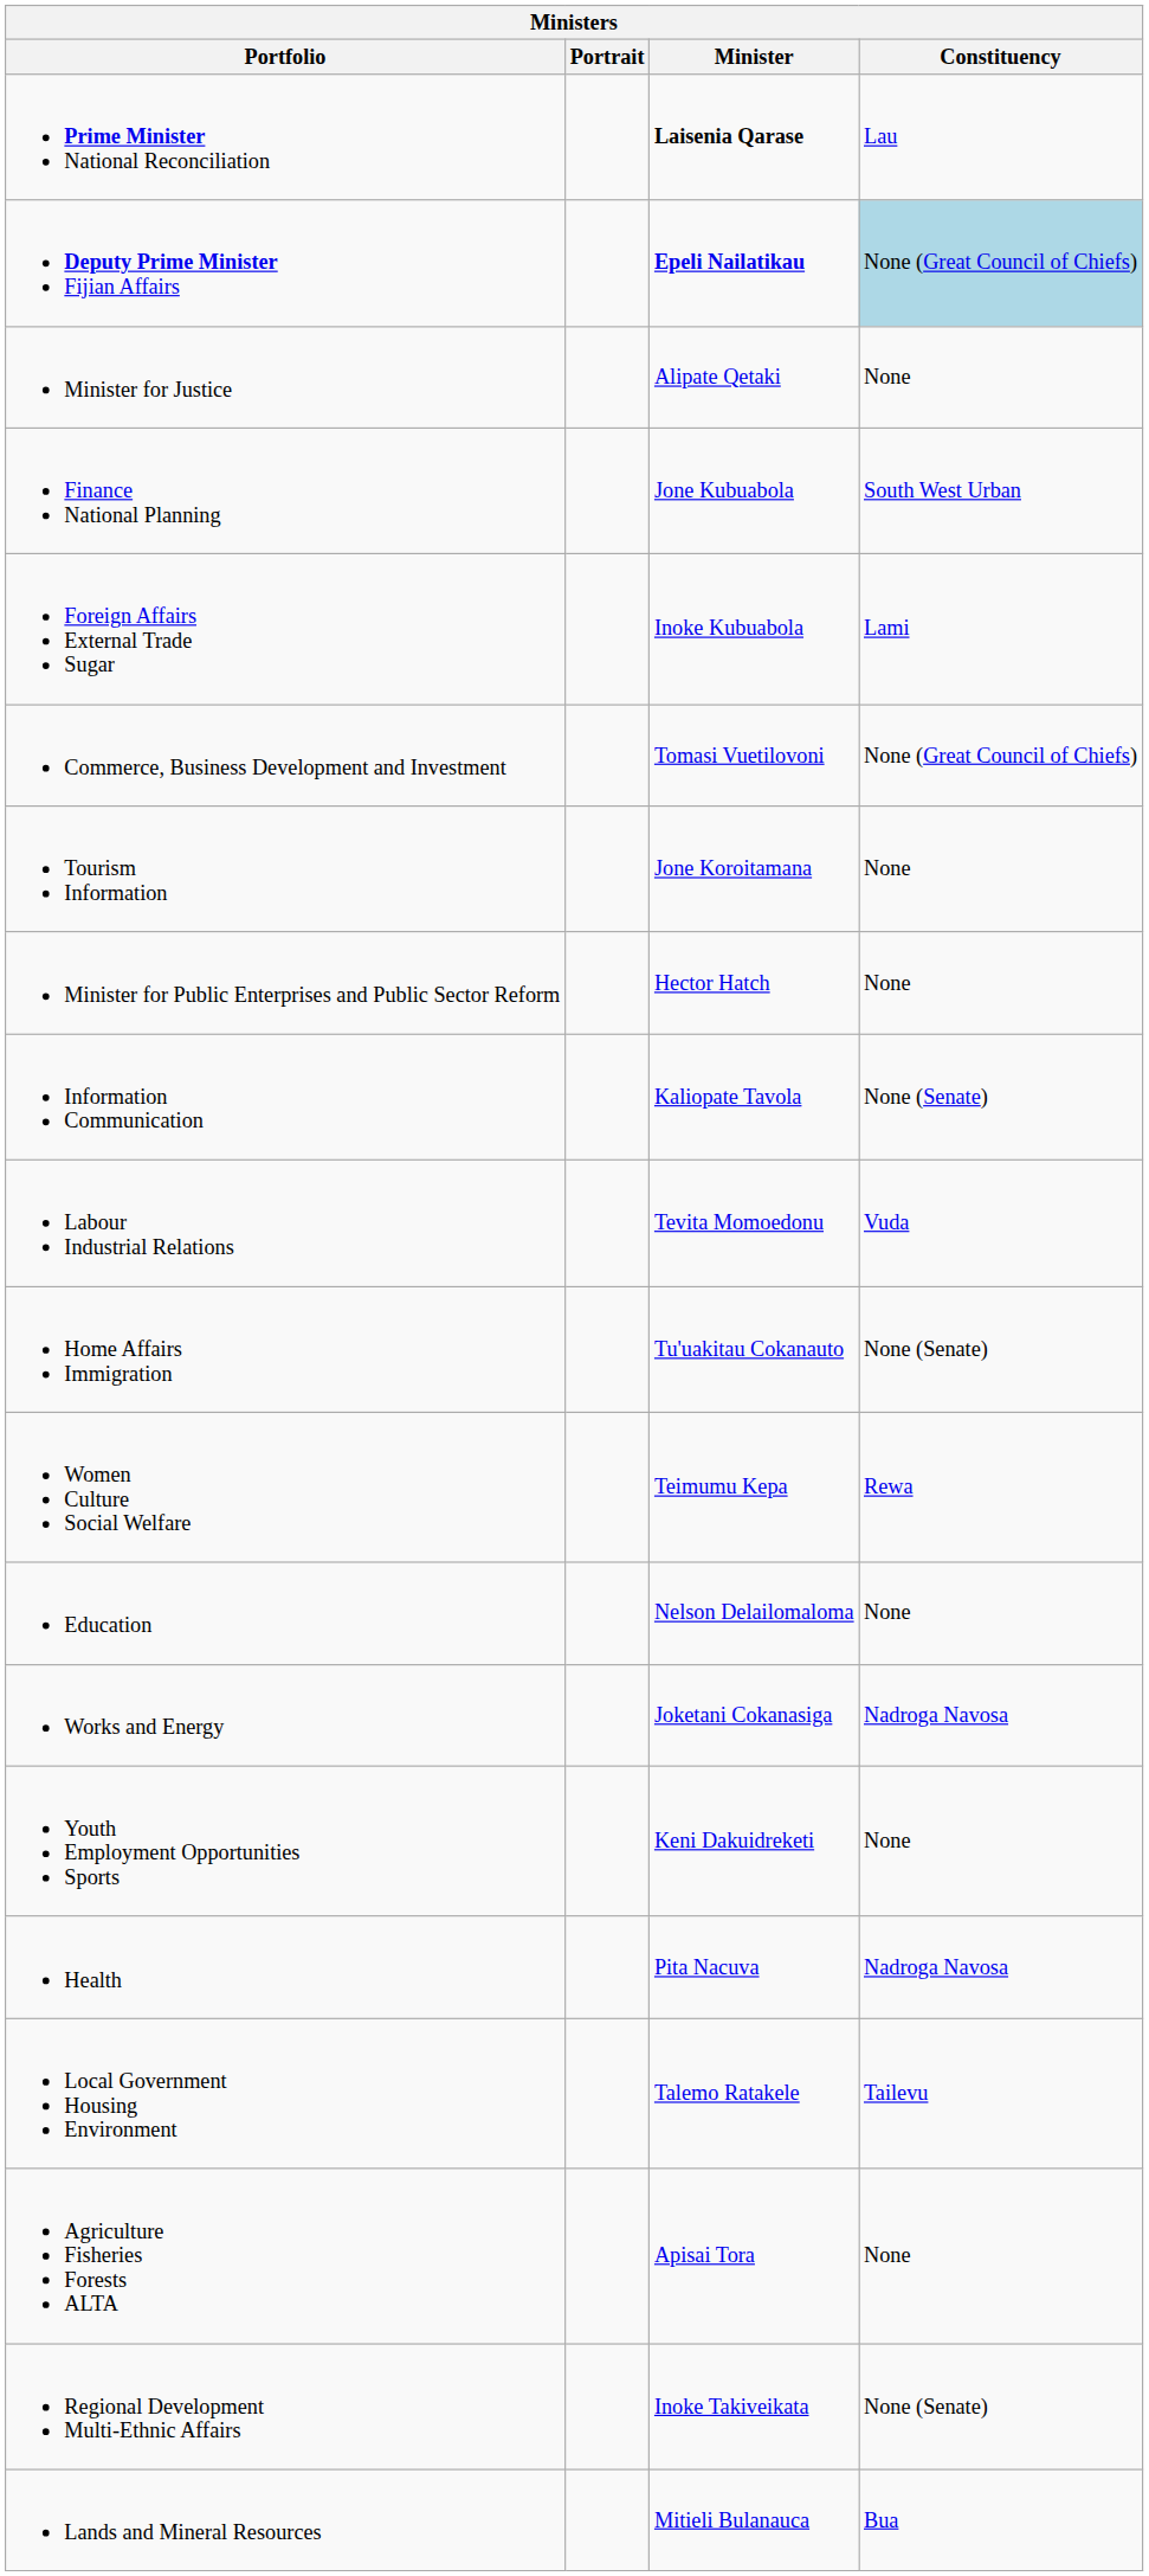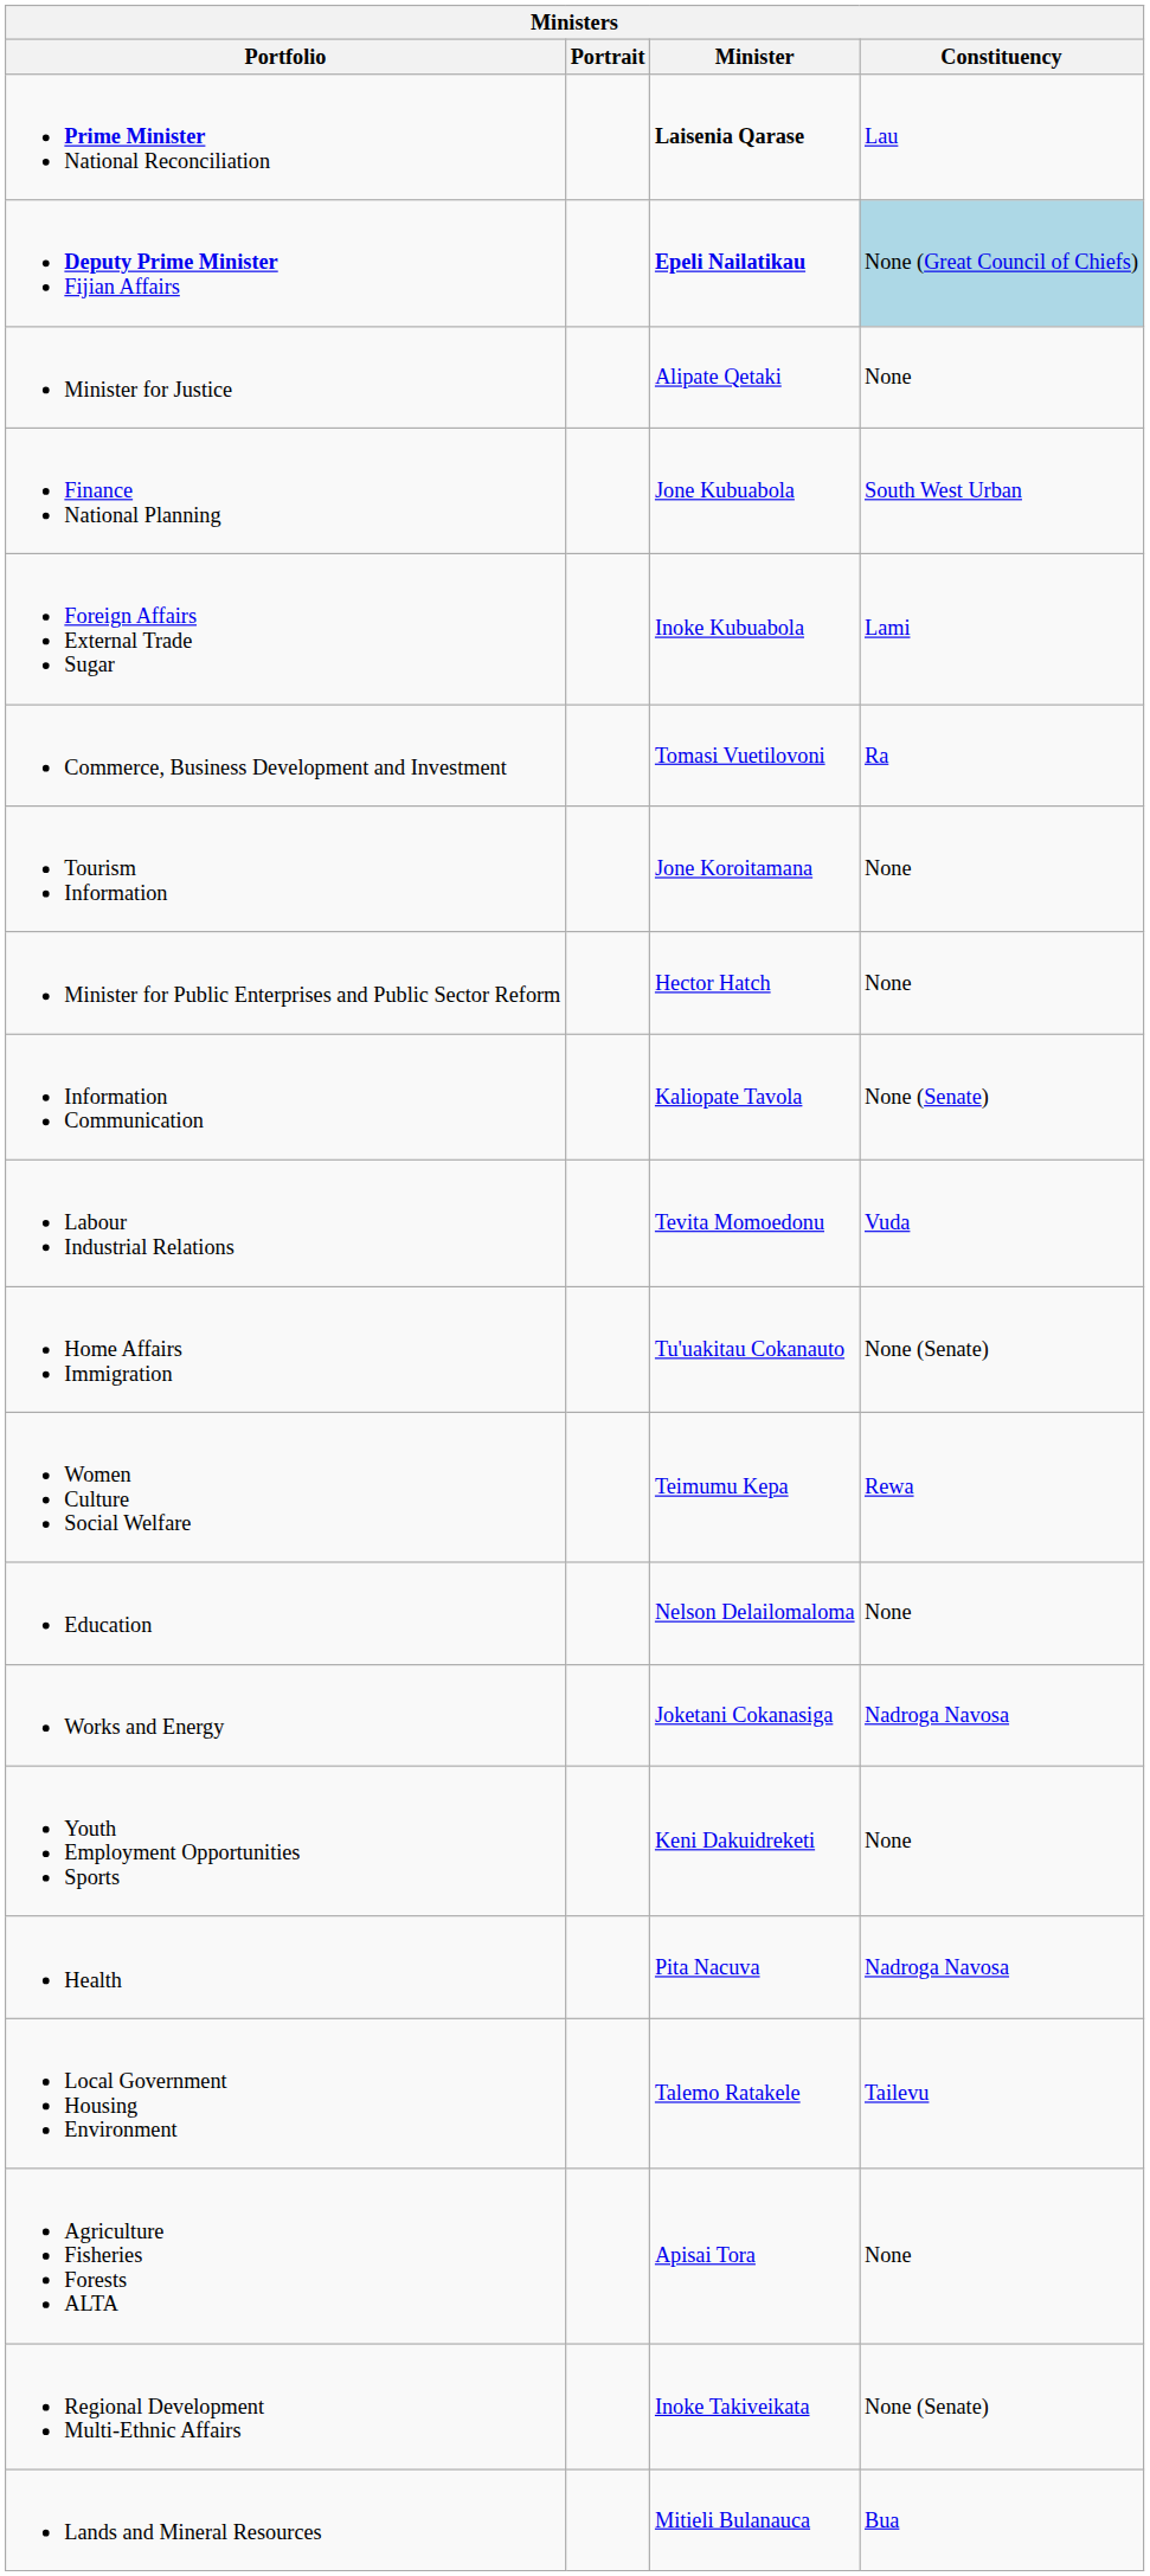 <table class="wikitable sortable">
 <tr>
 <th colspan="4">Ministers</th>
 </tr>
 <tr>
 <th>Portfolio</th>
 <th>Portrait</th>
 <th>Minister</th>
 <th>Constituency</th>
 </tr>
 <tr>
 <td><br><ul><li><strong><a href='#'>Prime Minister</a></strong></li><li>National Reconciliation</li></ul></td>
 <td></td>
 <td><strong>Laisenia Qarase</strong></td>
 <td><a href='#'>Lau</a></td>
 </tr>
 <tr>
 <td><br><ul><li><strong><a href='#'>Deputy Prime Minister</a></strong></li><li><a href='#'>Fijian Affairs</a></li></ul></td>
 <td></td>
 <td><strong><a href='#'>Epeli Nailatikau</a></strong></td>
 <td style="background: lightblue;">None (<a href='#'>Great Council of Chiefs</a>)</td>
 </tr>
 <tr>
 <td><br><ul><li>Minister for Justice</li></ul></td>
 <td></td>
 <td><a href='#'>Alipate Qetaki</a></td>
 <td>None</td>
 </tr>
 <tr>
 <td><br><ul><li><a href='#'>Finance</a></li><li>National Planning</li></ul></td>
 <td></td>
 <td><a href='#'>Jone Kubuabola</a></td>
 <td><a href='#'>South West Urban</a></td>
 </tr>
 <tr>
 <td><br><ul><li><a href='#'>Foreign Affairs</a></li><li>External Trade</li><li>Sugar</li></ul></td>
 <td></td>
 <td><a href='#'>Inoke Kubuabola</a></td>
 <td><a href='#'>Lami</a></td>
 </tr>
 <tr>
 <td><br><ul><li>Commerce, Business Development and Investment</li></ul></td>
 <td></td>
 <td><a href='#'>Tomasi Vuetilovoni</a></td>
-<td>None (<a href='#'>Great Council of Chiefs</a>)</td>
+<td><a href='#'>Ra</a></td>
 </tr>
 <tr>
 <td><br><ul><li>Tourism</li><li>Information</li></ul></td>
 <td></td>
 <td><a href='#'>Jone Koroitamana</a></td>
 <td>None</td>
 </tr>
 <tr>
 <td><br><ul><li>Minister for Public Enterprises and Public Sector Reform</li></ul></td>
 <td></td>
 <td><a href='#'>Hector Hatch</a></td>
 <td>None</td>
 </tr>
 <tr>
 <td><br><ul><li>Information</li><li>Communication</li></ul></td>
 <td></td>
 <td><a href='#'>Kaliopate Tavola</a></td>
 <td>None (<a href='#'>Senate</a>)</td>
 </tr>
 <tr>
 <td><br><ul><li>Labour</li><li>Industrial Relations</li></ul></td>
 <td></td>
 <td><a href='#'>Tevita Momoedonu</a></td>
 <td><a href='#'>Vuda</a></td>
 </tr>
 <tr>
 <td><br><ul><li>Home Affairs</li><li>Immigration</li></ul></td>
 <td></td>
 <td><a href='#'>Tu'uakitau Cokanauto</a></td>
 <td>None (Senate)</td>
 </tr>
 <tr>
 <td><br><ul><li>Women</li><li>Culture</li><li>Social Welfare</li></ul></td>
 <td></td>
 <td><a href='#'>Teimumu Kepa</a></td>
 <td><a href='#'>Rewa</a></td>
 </tr>
 <tr>
 <td><br><ul><li>Education</li></ul></td>
 <td></td>
 <td><a href='#'>Nelson Delailomaloma</a></td>
 <td>None</td>
 </tr>
 <tr>
 <td><br><ul><li>Works and Energy</li></ul></td>
 <td></td>
 <td><a href='#'>Joketani Cokanasiga</a></td>
 <td><a href='#'>Nadroga Navosa</a></td>
 </tr>
 <tr>
 <td><br><ul><li>Youth</li><li>Employment Opportunities</li><li>Sports</li></ul></td>
 <td></td>
 <td><a href='#'>Keni Dakuidreketi</a></td>
 <td>None</td>
 </tr>
 <tr>
 <td><br><ul><li>Health</li></ul></td>
 <td></td>
 <td><a href='#'>Pita Nacuva</a></td>
 <td><a href='#'>Nadroga Navosa</a></td>
 </tr>
 <tr>
 <td><br><ul><li>Local Government</li><li>Housing</li><li>Environment</li></ul></td>
 <td></td>
 <td><a href='#'>Talemo Ratakele</a></td>
 <td><a href='#'>Tailevu</a></td>
 </tr>
 <tr>
 <td><br><ul><li>Agriculture</li><li>Fisheries</li><li>Forests</li><li>ALTA</li></ul></td>
 <td></td>
 <td><a href='#'>Apisai Tora</a></td>
 <td>None</td>
 </tr>
 <tr>
 <td><br><ul><li>Regional Development</li><li>Multi-Ethnic Affairs</li></ul></td>
 <td></td>
 <td><a href='#'>Inoke Takiveikata</a></td>
 <td>None (Senate)</td>
 </tr>
 <tr>
 <td><br><ul><li>Lands and Mineral Resources</li></ul></td>
 <td></td>
 <td><a href='#'>Mitieli Bulanauca</a></td>
 <td><a href='#'>Bua</a></td>
 </tr>
 </table>
